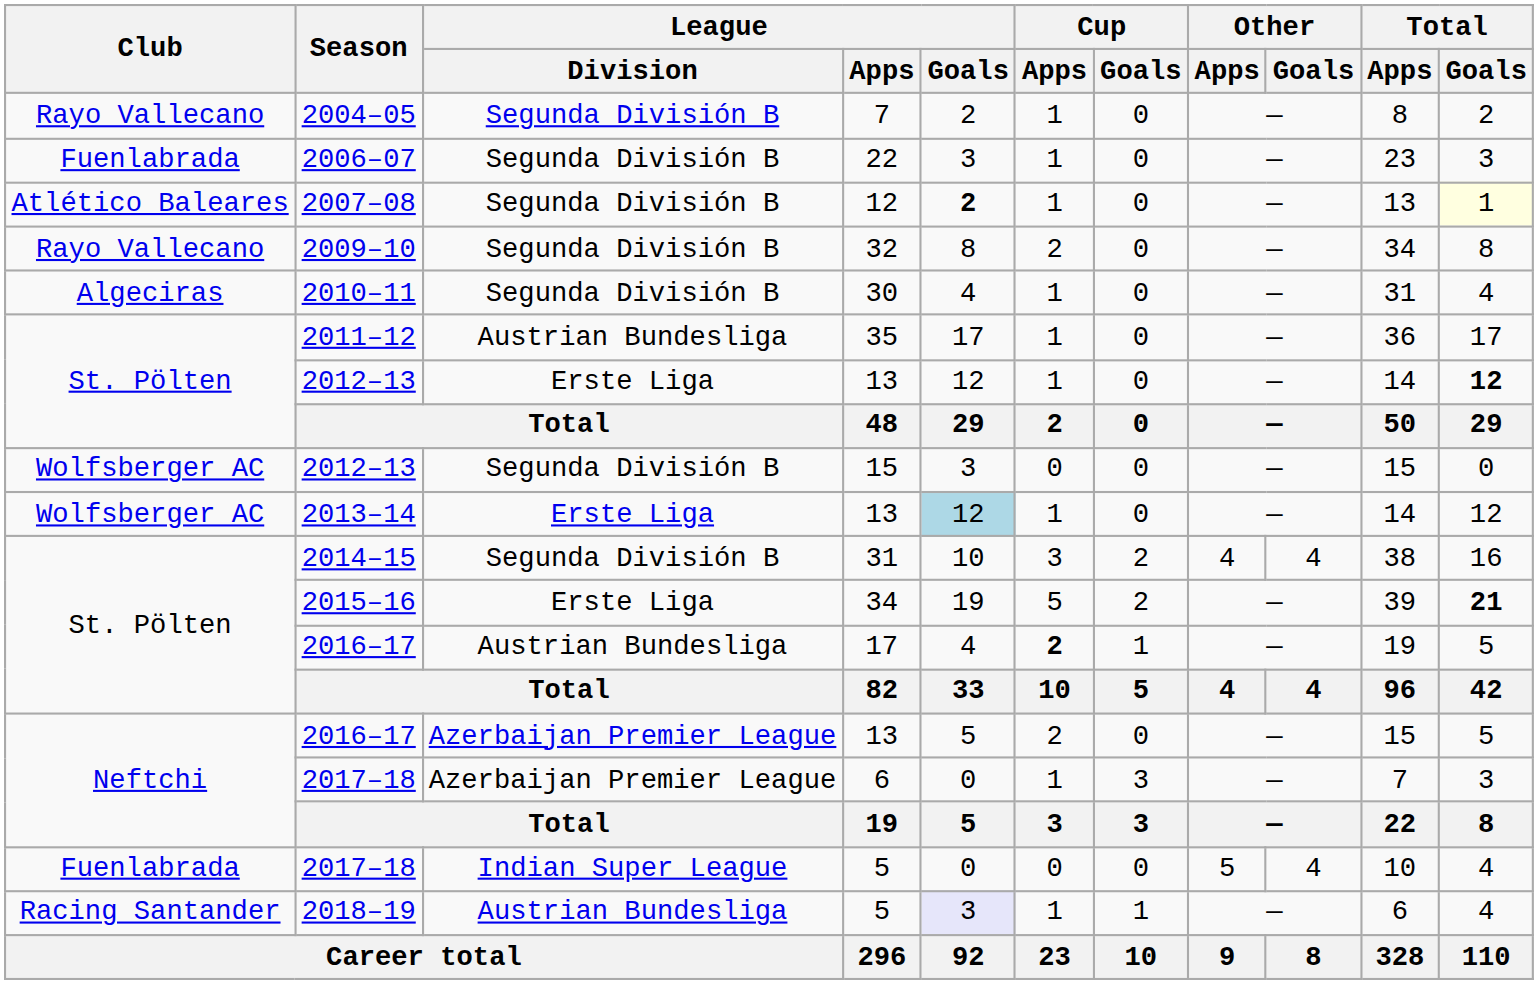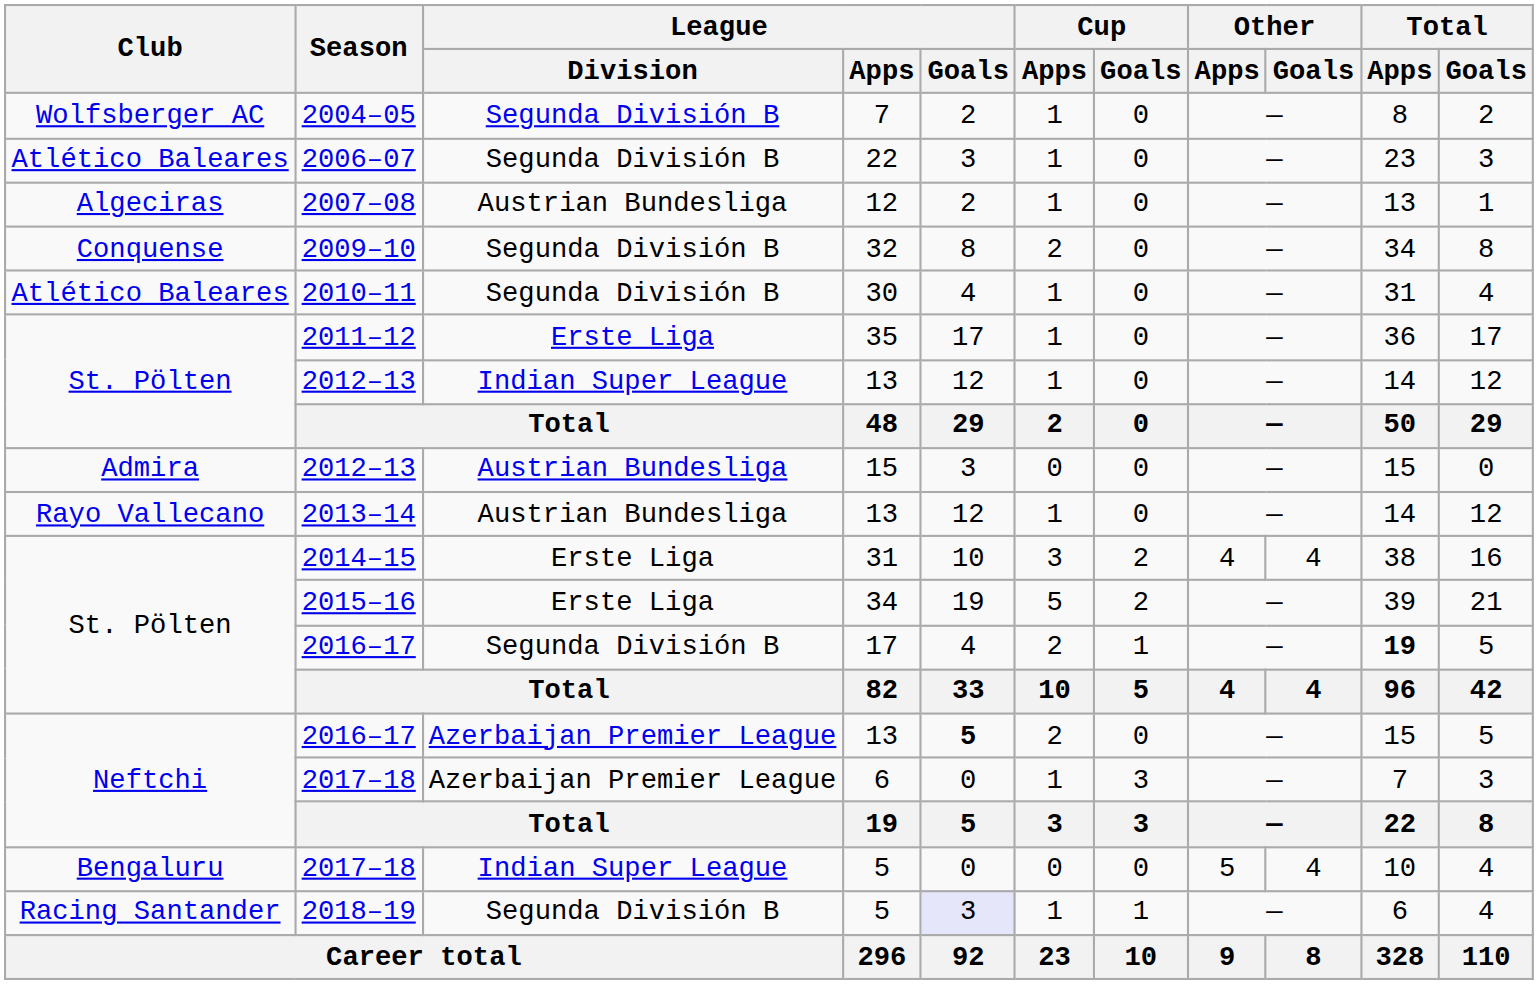 <table class="wikitable" style="text-align: center;">
 <tr>
 <th rowspan="2">Club</th>
 <th rowspan="2">Season</th>
 <th colspan="3">League</th>
 <th colspan="2">Cup</th>
 <th colspan="2">Other</th>
 <th colspan="2">Total</th>
 </tr>
 <tr>
 <th>Division</th>
 <th>Apps</th>
 <th>Goals</th>
 <th>Apps</th>
 <th>Goals</th>
 <th>Apps</th>
 <th>Goals</th>
 <th>Apps</th>
 <th>Goals</th>
 </tr>
 <tr>
-<td rowspan="1"><a href='#'>Rayo Vallecano</a></td>
+<td><a href='#'>Wolfsberger AC</a></td>
 <td><a href='#'>2004–05</a></td>
 <td><a href='#'>Segunda División B</a></td>
 <td>7</td>
 <td>2</td>
 <td>1</td>
 <td>0</td>
 <td colspan="2">—</td>
 <td>8</td>
 <td>2</td>
 </tr>
 <tr>
-<td><a href='#'>Fuenlabrada</a></td>
+<td><a href='#'>Atlético Baleares</a></td>
 <td><a href='#'>2006–07</a></td>
 <td>Segunda División B</td>
 <td>22</td>
 <td>3</td>
 <td>1</td>
 <td>0</td>
 <td colspan="2">—</td>
 <td>23</td>
 <td>3</td>
 </tr>
 <tr>
-<td><a href='#'>Atlético Baleares</a></td>
+<td><a href='#'>Algeciras</a></td>
 <td><a href='#'>2007–08</a></td>
-<td>Segunda División B</td>
+<td>Austrian Bundesliga</td>
 <td>12</td>
-<td><strong>2</strong></td>
+<td>2</td>
 <td>1</td>
 <td>0</td>
 <td colspan="2">—</td>
 <td>13</td>
-<td style="background: lightyellow;">1</td>
+<td>1</td>
 </tr>
 <tr>
-<td rowspan="1"><a href='#'>Rayo Vallecano</a></td>
+<td><a href='#'>Conquense</a></td>
 <td><a href='#'>2009–10</a></td>
 <td>Segunda División B</td>
 <td>32</td>
 <td>8</td>
 <td>2</td>
 <td>0</td>
 <td colspan="2">—</td>
 <td>34</td>
 <td>8</td>
 </tr>
 <tr>
-<td><a href='#'>Algeciras</a></td>
+<td><a href='#'>Atlético Baleares</a></td>
 <td><a href='#'>2010–11</a></td>
 <td>Segunda División B</td>
 <td>30</td>
 <td>4</td>
 <td>1</td>
 <td>0</td>
 <td colspan="2">—</td>
 <td>31</td>
 <td>4</td>
 </tr>
 <tr>
 <td rowspan="3"><a href='#'>St. Pölten</a></td>
 <td><a href='#'>2011–12</a></td>
-<td>Austrian Bundesliga</td>
+<td><a href='#'>Erste Liga</a></td>
 <td>35</td>
 <td>17</td>
 <td>1</td>
 <td>0</td>
 <td colspan="2">—</td>
 <td>36</td>
 <td>17</td>
 </tr>
 <tr>
 <td><a href='#'>2012–13</a></td>
-<td>Erste Liga</td>
+<td><a href='#'>Indian Super League</a></td>
 <td>13</td>
 <td>12</td>
 <td>1</td>
 <td>0</td>
 <td colspan="2">—</td>
 <td>14</td>
-<td><strong>12</strong></td>
+<td>12</td>
 </tr>
 <tr>
 <th colspan="2">Total</th>
 <th>48</th>
 <th>29</th>
 <th>2</th>
 <th>0</th>
 <th colspan="2">—</th>
 <th>50</th>
 <th>29</th>
 </tr>
 <tr>
-<td><a href='#'>Wolfsberger AC</a></td>
+<td><a href='#'>Admira</a></td>
 <td><a href='#'>2012–13</a></td>
-<td>Segunda División B</td>
+<td><a href='#'>Austrian Bundesliga</a></td>
 <td>15</td>
 <td>3</td>
 <td>0</td>
 <td>0</td>
 <td colspan="2">—</td>
 <td>15</td>
 <td>0</td>
 </tr>
 <tr>
-<td><a href='#'>Wolfsberger AC</a></td>
+<td rowspan="1"><a href='#'>Rayo Vallecano</a></td>
 <td><a href='#'>2013–14</a></td>
-<td><a href='#'>Erste Liga</a></td>
+<td>Austrian Bundesliga</td>
 <td>13</td>
-<td style="background: lightblue;">12</td>
+<td>12</td>
 <td>1</td>
 <td>0</td>
 <td colspan="2">—</td>
 <td>14</td>
 <td>12</td>
 </tr>
 <tr>
 <td rowspan="4">St. Pölten</td>
 <td><a href='#'>2014–15</a></td>
-<td>Segunda División B</td>
+<td>Erste Liga</td>
 <td>31</td>
 <td>10</td>
 <td>3</td>
 <td>2</td>
 <td>4</td>
 <td>4</td>
 <td>38</td>
 <td>16</td>
 </tr>
 <tr>
 <td><a href='#'>2015–16</a></td>
 <td>Erste Liga</td>
 <td>34</td>
 <td>19</td>
 <td>5</td>
 <td>2</td>
 <td colspan="2">—</td>
 <td>39</td>
-<td><strong>21</strong></td>
+<td>21</td>
 </tr>
 <tr>
 <td><a href='#'>2016–17</a></td>
-<td>Austrian Bundesliga</td>
+<td>Segunda División B</td>
 <td>17</td>
 <td>4</td>
-<td><strong>2</strong></td>
+<td>2</td>
 <td>1</td>
 <td colspan="2">—</td>
-<td>19</td>
+<td><strong>19</strong></td>
 <td>5</td>
 </tr>
 <tr>
 <th colspan="2">Total</th>
 <th>82</th>
 <th>33</th>
 <th>10</th>
 <th>5</th>
 <th>4</th>
 <th>4</th>
 <th>96</th>
 <th>42</th>
 </tr>
 <tr>
 <td rowspan="3"><a href='#'>Neftchi</a></td>
 <td><a href='#'>2016–17</a></td>
 <td><a href='#'>Azerbaijan Premier League</a></td>
 <td>13</td>
-<td>5</td>
+<td><strong>5</strong></td>
 <td>2</td>
 <td>0</td>
 <td colspan="2">—</td>
 <td>15</td>
 <td>5</td>
 </tr>
 <tr>
 <td><a href='#'>2017–18</a></td>
 <td>Azerbaijan Premier League</td>
 <td>6</td>
 <td>0</td>
 <td>1</td>
 <td>3</td>
 <td colspan="2">—</td>
 <td>7</td>
 <td>3</td>
 </tr>
 <tr>
 <th colspan="2">Total</th>
 <th>19</th>
 <th>5</th>
 <th>3</th>
 <th>3</th>
 <th colspan="2">—</th>
 <th>22</th>
 <th>8</th>
 </tr>
 <tr>
-<td><a href='#'>Fuenlabrada</a></td>
+<td><a href='#'>Bengaluru</a></td>
 <td><a href='#'>2017–18</a></td>
 <td><a href='#'>Indian Super League</a></td>
 <td>5</td>
 <td>0</td>
 <td>0</td>
 <td>0</td>
 <td>5</td>
 <td>4</td>
 <td>10</td>
 <td>4</td>
 </tr>
 <tr>
 <td><a href='#'>Racing Santander</a></td>
 <td><a href='#'>2018–19</a></td>
-<td><a href='#'>Austrian Bundesliga</a></td>
+<td>Segunda División B</td>
 <td>5</td>
 <td style="background: lavender;">3</td>
 <td>1</td>
 <td>1</td>
 <td colspan="2">—</td>
 <td>6</td>
 <td>4</td>
 </tr>
 <tr>
 <th colspan="3">Career total</th>
 <th>296</th>
 <th>92</th>
 <th>23</th>
 <th>10</th>
 <th>9</th>
 <th>8</th>
 <th>328</th>
 <th>110</th>
 </tr>
 </table>
